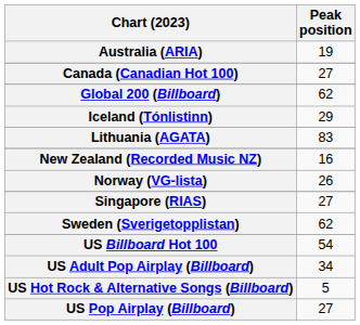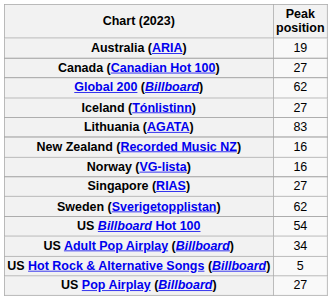 <table class="wikitable sortable plainrowheaders" style="text-align:center">
 <tr>
 <th scope="col">Chart (2023)</th>
 <th scope="col">Peak<br>position</th>
 </tr>
 <tr>
 <th scope="row">Australia (<a href='#'>ARIA</a>)</th>
 <td>19</td>
 </tr>
 <tr>
 </tr>
 <tr>
 <th scope="row">Canada (<a href='#'>Canadian Hot 100</a>)</th>
 <td>27</td>
 </tr>
 <tr>
 </tr>
 <tr>
 <th scope="row"><a href='#'>Global 200</a> (<em><a href='#'>Billboard</a></em>)</th>
 <td>62</td>
 </tr>
 <tr>
 <th scope="row">Iceland (<a href='#'>Tónlistinn</a>)</th>
-<td>29</td>
+<td>27</td>
 </tr>
 <tr>
 </tr>
 <tr>
 <th scope="row">Lithuania (<a href='#'>AGATA</a>)</th>
 <td>83</td>
 </tr>
 <tr>
 </tr>
 <tr>
 </tr>
 <tr>
 <th scope="row">New Zealand (<a href='#'>Recorded Music NZ</a>)</th>
 <td>16</td>
 </tr>
 <tr>
 <th scope="row">Norway (<a href='#'>VG-lista</a>)</th>
-<td>26</td>
+<td>16</td>
 </tr>
 <tr>
 </tr>
 <tr>
 <th scope="row">Singapore (<a href='#'>RIAS</a>)</th>
 <td>27</td>
 </tr>
 <tr>
 <th scope="row">Sweden (<a href='#'>Sverigetopplistan</a>)</th>
 <td>62</td>
 </tr>
 <tr>
 </tr>
 <tr>
 </tr>
 <tr>
 </tr>
 <tr>
 <th scope="row">US <a href='#'><em>Billboard</em> Hot 100</a></th>
 <td>54</td>
 </tr>
 <tr>
 <th scope="row">US <a href='#'>Adult Pop Airplay</a> (<em><a href='#'>Billboard</a></em>)</th>
 <td>34</td>
 </tr>
 <tr>
 <th scope="row">US <a href='#'>Hot Rock & Alternative Songs</a> (<em><a href='#'>Billboard</a></em>)</th>
 <td>5</td>
 </tr>
 <tr>
 <th scope="row">US <a href='#'>Pop Airplay</a> (<em><a href='#'>Billboard</a></em>)</th>
 <td>27</td>
 </tr>
 </table>
